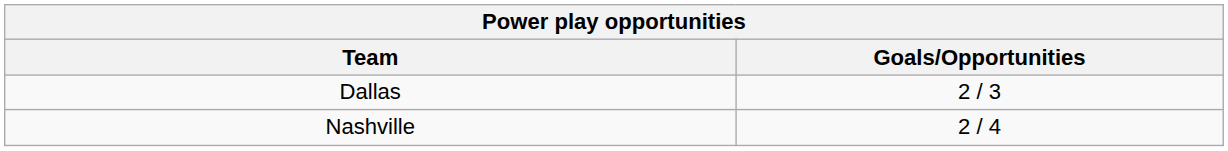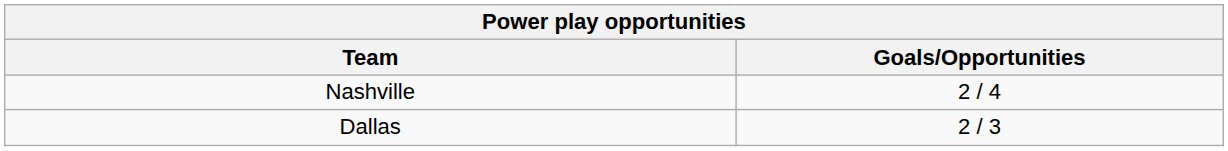 <table class="wikitable" style="width:100%;text-align: center;">
 <tr>
 <th colspan=2>Power play opportunities</th>
 </tr>
 <tr>
 <th style="width:60%;">Team</th>
 <th style="width:40%;">Goals/Opportunities</th>
 </tr>
 <tr>
+<td>Nashville</td>
+<td>2 / 4</td>
+</tr>
+<tr>
 <td>Dallas</td>
 <td>2 / 3</td>
 </tr>
-<tr>
-<td>Nashville</td>
-<td>2 / 4</td>
-</tr>
 </table>
